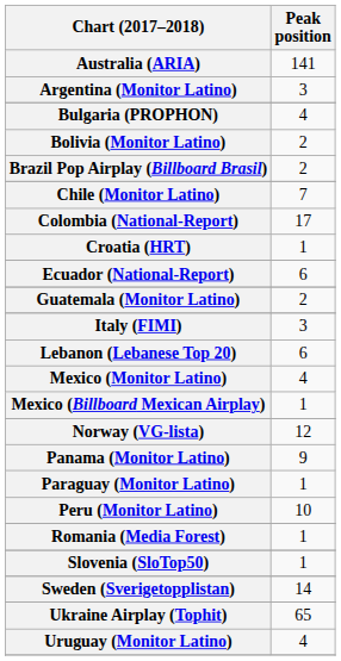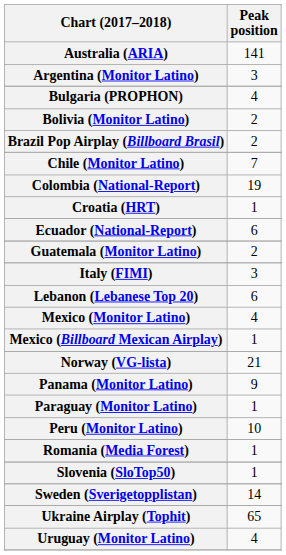 <table class="wikitable sortable plainrowheaders" style="text-align:center">
 <tr>
 <th scope="col">Chart (2017–2018)</th>
 <th scope="col">Peak<br> position</th>
 </tr>
 <tr>
 <th scope="row">Australia (<a href='#'>ARIA</a>)</th>
 <td>141</td>
 </tr>
 <tr>
 <th scope="row">Argentina (<a href='#'>Monitor Latino</a>)</th>
 <td>3</td>
 </tr>
 <tr>
 </tr>
 <tr>
 </tr>
 <tr>
 </tr>
 <tr>
 <th scope="row">Bulgaria (PROPHON)</th>
 <td>4</td>
 </tr>
 <tr>
 <th scope="row">Bolivia (<a href='#'>Monitor Latino</a>)</th>
 <td>2</td>
 </tr>
 <tr>
 <th scope="row">Brazil Pop Airplay (<em><a href='#'>Billboard Brasil</a></em>)</th>
 <td>2</td>
 </tr>
 <tr>
 </tr>
 <tr>
 <th scope="row">Chile (<a href='#'>Monitor Latino</a>)</th>
 <td>7</td>
 </tr>
 <tr>
 <th scope="row">Colombia (<a href='#'>National-Report</a>)</th>
-<td>17</td>
+<td>19</td>
 </tr>
 <tr>
 <th scope="row">Croatia (<a href='#'>HRT</a>)</th>
 <td>1</td>
 </tr>
 <tr>
 </tr>
 <tr>
 </tr>
 <tr>
 <th scope="row">Ecuador (<a href='#'>National-Report</a>)</th>
 <td>6</td>
 </tr>
 <tr>
 </tr>
 <tr>
 </tr>
 <tr>
 <th scope="row">Guatemala (<a href='#'>Monitor Latino</a>)</th>
 <td>2</td>
 </tr>
 <tr>
 </tr>
 <tr>
 </tr>
 <tr>
 </tr>
 <tr>
 </tr>
 <tr>
 </tr>
 <tr>
 <th scope="row">Italy (<a href='#'>FIMI</a>)</th>
 <td>3</td>
 </tr>
 <tr>
 <th scope="row">Lebanon (<a href='#'>Lebanese Top 20</a>)</th>
 <td>6</td>
 </tr>
 <tr>
 <th scope="row">Mexico (<a href='#'>Monitor Latino</a>)</th>
 <td>4</td>
 </tr>
 <tr>
 <th scope="row">Mexico (<a href='#'><em>Billboard</em> Mexican Airplay</a>)</th>
 <td>1</td>
 </tr>
 <tr>
 </tr>
 <tr>
 </tr>
 <tr>
 <th scope="row">Norway (<a href='#'>VG-lista</a>)</th>
-<td>12</td>
+<td>21</td>
 </tr>
 <tr>
 <th scope="row">Panama (<a href='#'>Monitor Latino</a>)</th>
 <td>9</td>
 </tr>
 <tr>
 <th scope="row">Paraguay (<a href='#'>Monitor Latino</a>)</th>
 <td>1</td>
 </tr>
 <tr>
 <th scope="row">Peru (<a href='#'>Monitor Latino</a>)</th>
 <td>10</td>
 </tr>
 <tr>
 </tr>
 <tr>
 </tr>
 <tr>
 <th scope="row">Romania (<a href='#'>Media Forest</a>)</th>
 <td>1</td>
 </tr>
 <tr>
 </tr>
 <tr>
 </tr>
 <tr>
 </tr>
 <tr>
 <th scope="row">Slovenia (<a href='#'>SloTop50</a>)</th>
 <td>1</td>
 </tr>
 <tr>
 </tr>
 <tr>
 <th scope="row">Sweden (<a href='#'>Sverigetopplistan</a>)</th>
 <td>14</td>
 </tr>
 <tr>
 </tr>
 <tr>
 </tr>
 <tr>
 <th scope="row">Ukraine Airplay (<a href='#'>Tophit</a>)</th>
 <td>65</td>
 </tr>
 <tr>
 <th scope="row">Uruguay (<a href='#'>Monitor Latino</a>)</th>
 <td>4</td>
 </tr>
 <tr>
 </tr>
 <tr>
 </tr>
 <tr>
 </tr>
 <tr>
 </tr>
 <tr>
 </tr>
 </table>
